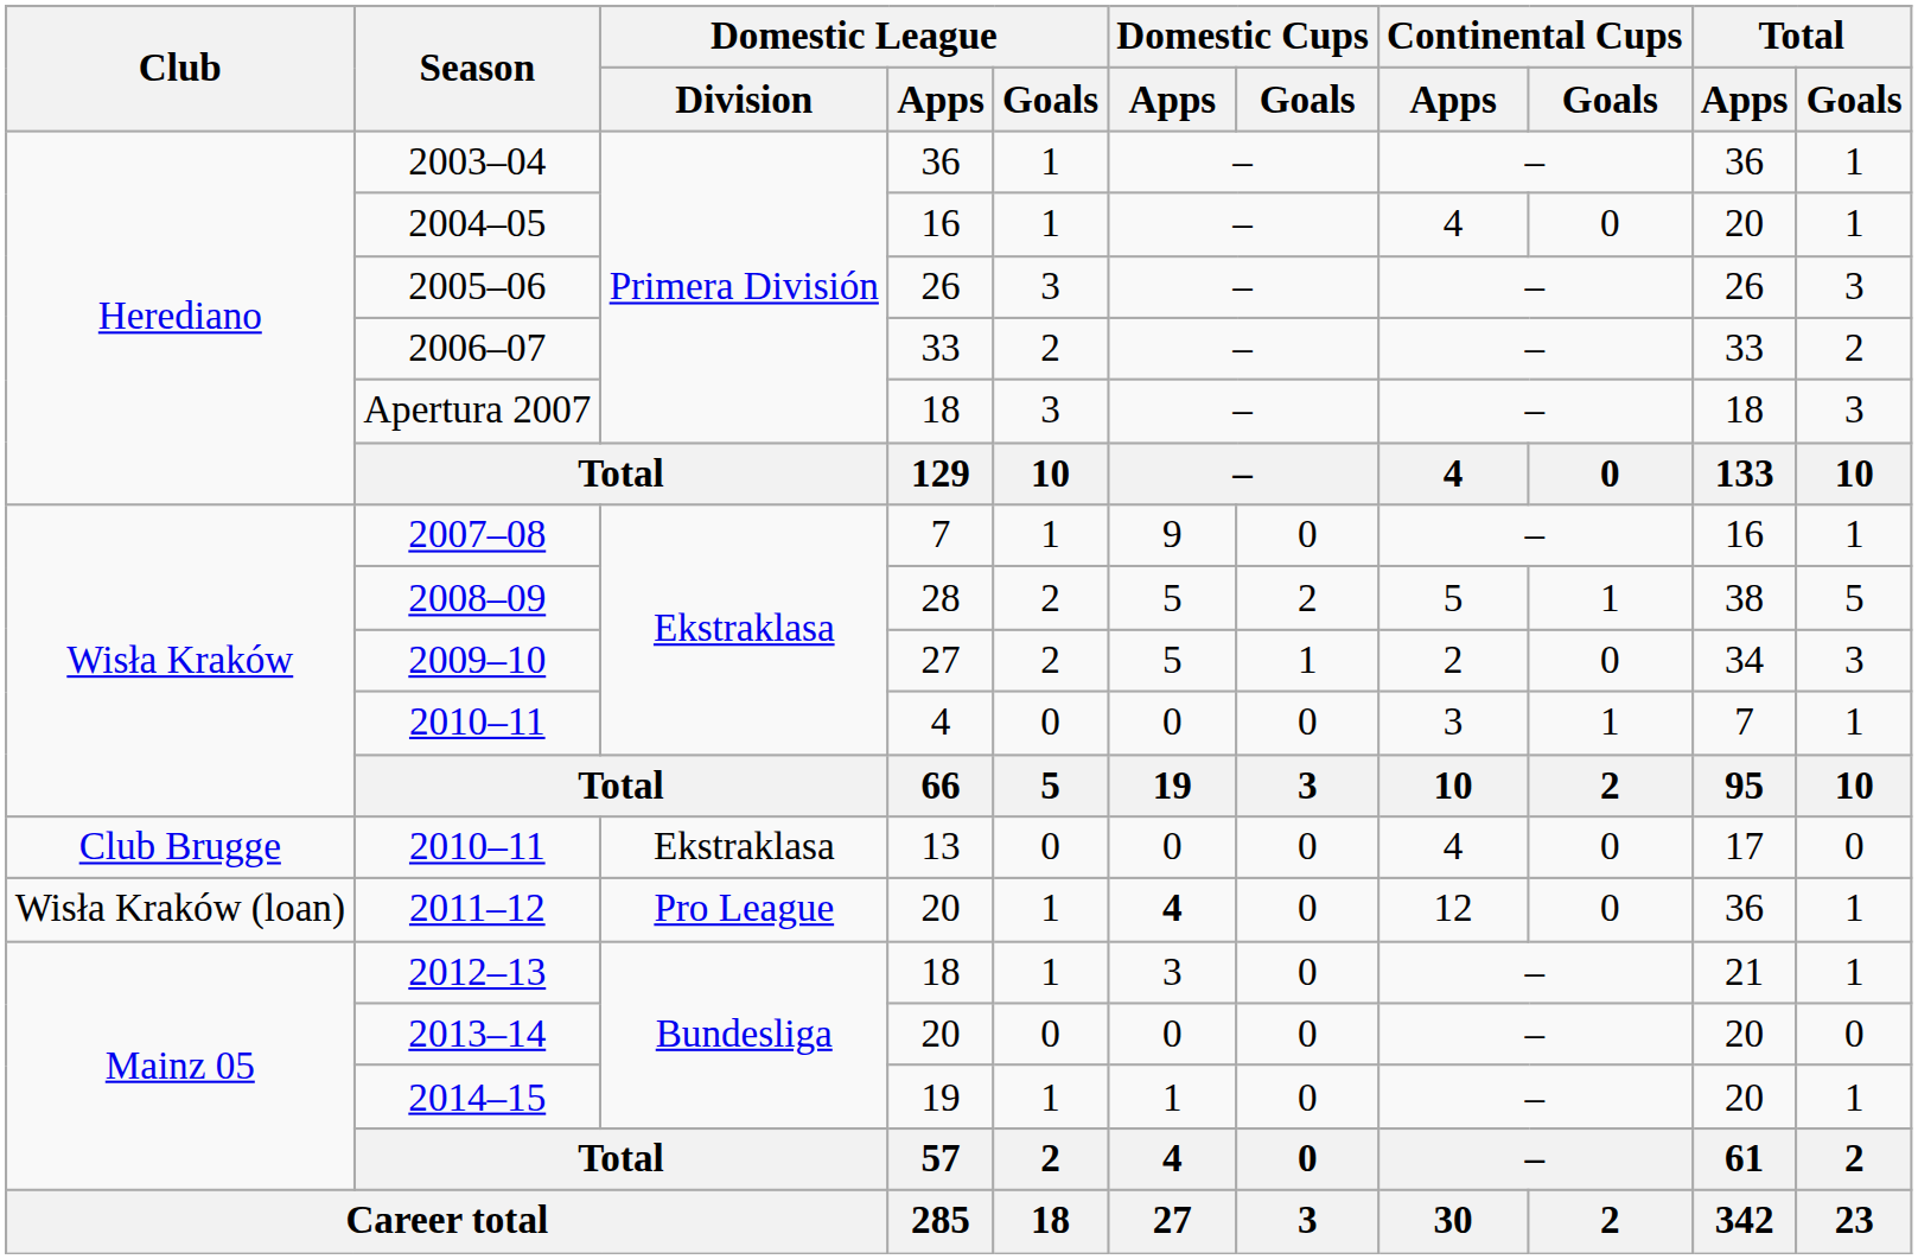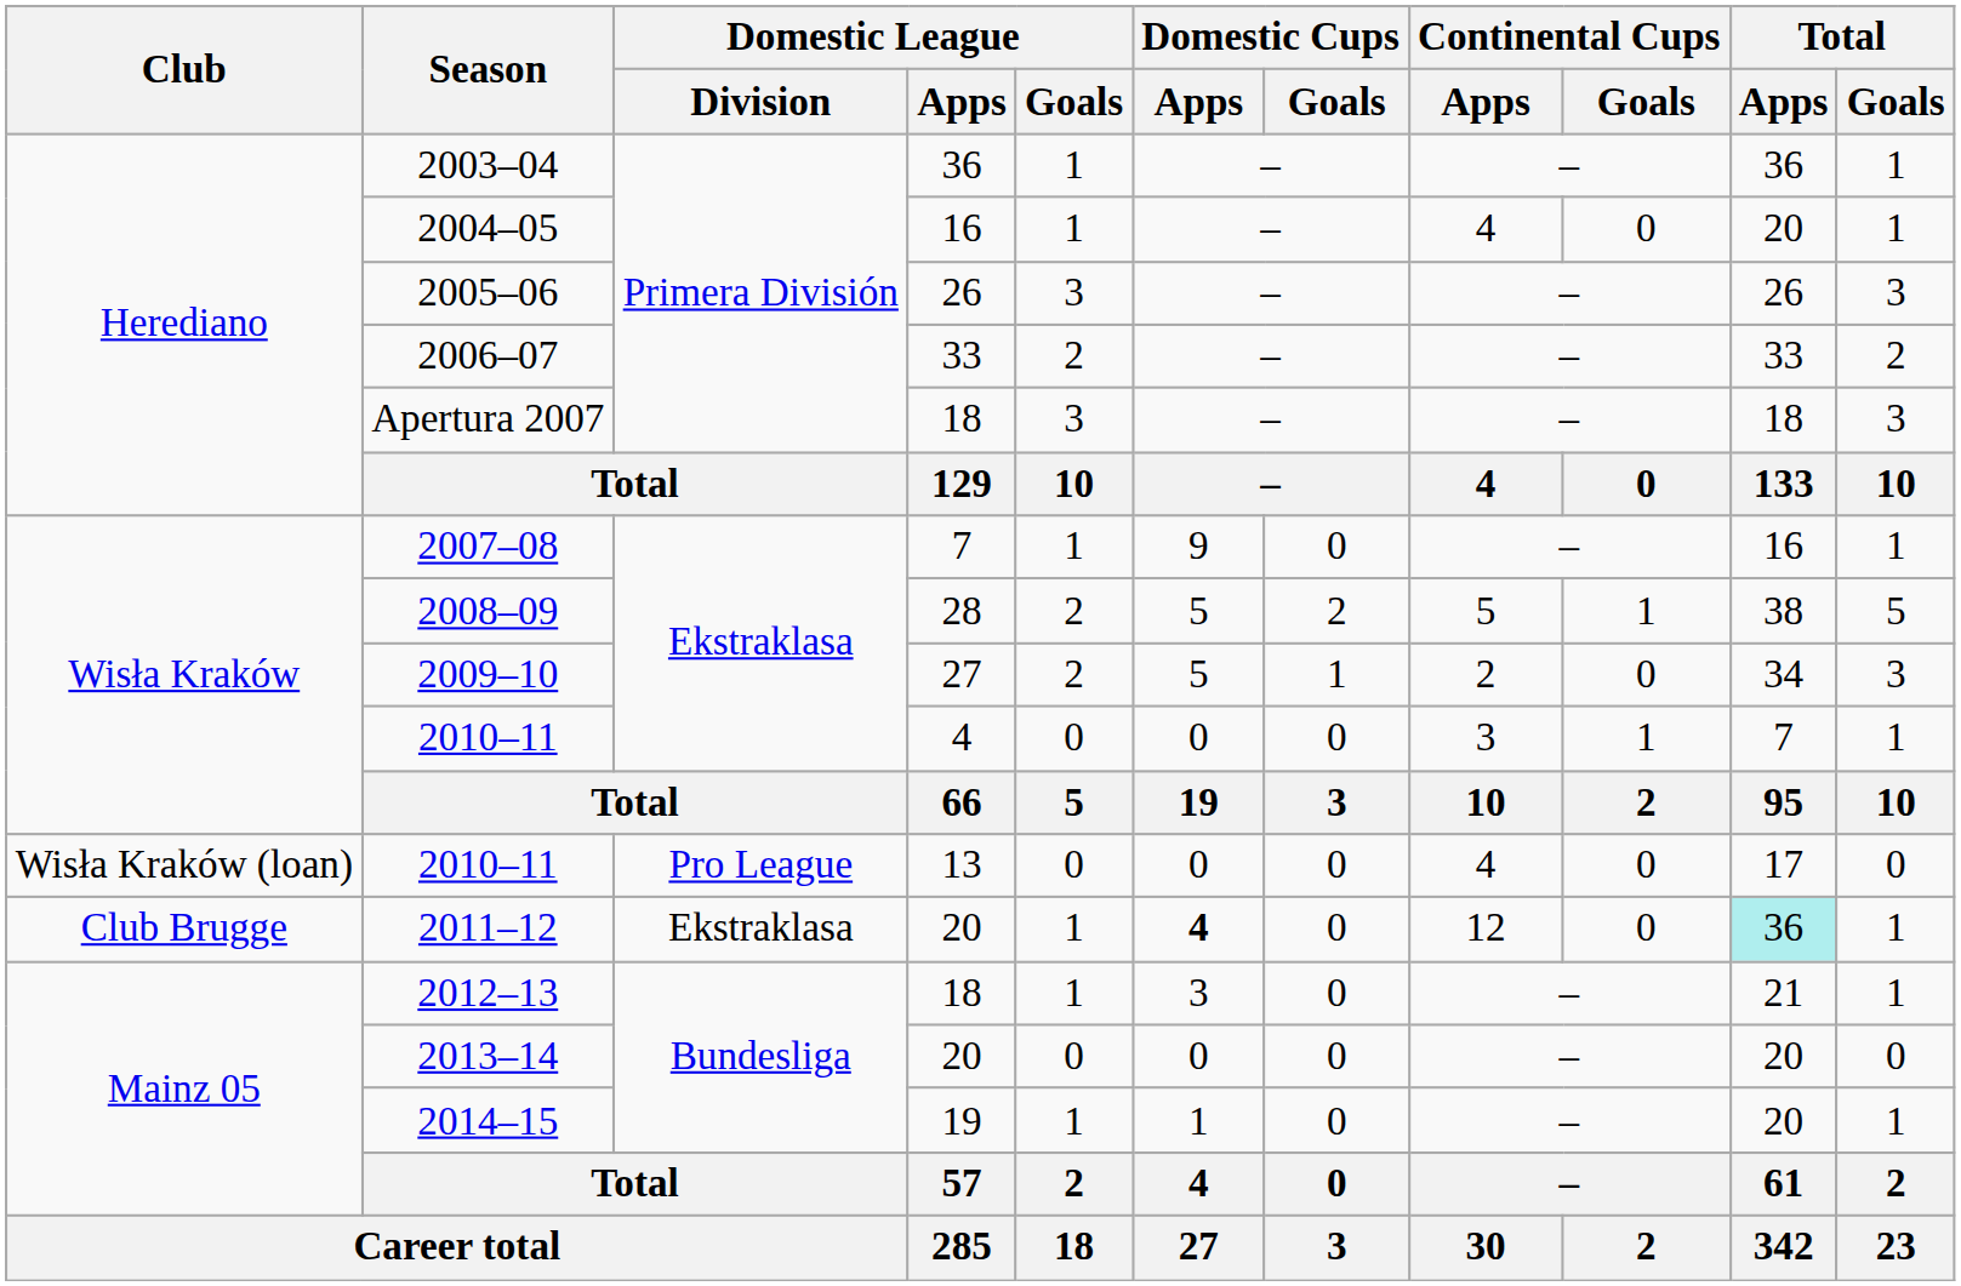 <table class="wikitable" style="text-align:center">
 <tr>
 <th rowspan="2">Club</th>
 <th rowspan="2">Season</th>
 <th colspan="3">Domestic League</th>
 <th colspan="2">Domestic Cups</th>
 <th colspan="2">Continental Cups</th>
 <th colspan="2">Total</th>
 </tr>
 <tr>
 <th>Division</th>
 <th>Apps</th>
 <th>Goals</th>
 <th>Apps</th>
 <th>Goals</th>
 <th>Apps</th>
 <th>Goals</th>
 <th>Apps</th>
 <th>Goals</th>
 </tr>
 <tr>
 <td rowspan="6"><a href='#'>Herediano</a></td>
 <td>2003–04</td>
 <td rowspan="5"><a href='#'>Primera División</a></td>
 <td>36</td>
 <td>1</td>
 <td colspan="2">–</td>
 <td colspan="2">–</td>
 <td>36</td>
 <td>1</td>
 </tr>
 <tr>
 <td>2004–05</td>
 <td>16</td>
 <td>1</td>
 <td colspan="2">–</td>
 <td>4</td>
 <td>0</td>
 <td>20</td>
 <td>1</td>
 </tr>
 <tr>
 <td>2005–06</td>
 <td>26</td>
 <td>3</td>
 <td colspan="2">–</td>
 <td colspan="2">–</td>
 <td>26</td>
 <td>3</td>
 </tr>
 <tr>
 <td>2006–07</td>
 <td>33</td>
 <td>2</td>
 <td colspan="2">–</td>
 <td colspan="2">–</td>
 <td>33</td>
 <td>2</td>
 </tr>
 <tr>
 <td>Apertura 2007</td>
 <td>18</td>
 <td>3</td>
 <td colspan="2">–</td>
 <td colspan="2">–</td>
 <td>18</td>
 <td>3</td>
 </tr>
 <tr>
 <th colspan="2">Total</th>
 <th>129</th>
 <th>10</th>
 <th colspan="2">–</th>
 <th>4</th>
 <th>0</th>
 <th>133</th>
 <th>10</th>
 </tr>
 <tr>
 <td rowspan="5"><a href='#'>Wisła Kraków</a></td>
 <td><a href='#'>2007–08</a></td>
 <td rowspan="4"><a href='#'>Ekstraklasa</a></td>
 <td>7</td>
 <td>1</td>
 <td>9</td>
 <td>0</td>
 <td colspan="2">–</td>
 <td>16</td>
 <td>1</td>
 </tr>
 <tr>
 <td><a href='#'>2008–09</a></td>
 <td>28</td>
 <td>2</td>
 <td>5</td>
 <td>2</td>
 <td>5</td>
 <td>1</td>
 <td>38</td>
 <td>5</td>
 </tr>
 <tr>
 <td><a href='#'>2009–10</a></td>
 <td>27</td>
 <td>2</td>
 <td>5</td>
 <td>1</td>
 <td>2</td>
 <td>0</td>
 <td>34</td>
 <td>3</td>
 </tr>
 <tr>
 <td><a href='#'>2010–11</a></td>
 <td>4</td>
 <td>0</td>
 <td>0</td>
 <td>0</td>
 <td>3</td>
 <td>1</td>
 <td>7</td>
 <td>1</td>
 </tr>
 <tr>
 <th colspan="2">Total</th>
 <th>66</th>
 <th>5</th>
 <th>19</th>
 <th>3</th>
 <th>10</th>
 <th>2</th>
 <th>95</th>
 <th>10</th>
 </tr>
 <tr>
-<td><a href='#'>Club Brugge</a></td>
+<td>Wisła Kraków (loan)</td>
 <td><a href='#'>2010–11</a></td>
-<td>Ekstraklasa</td>
+<td><a href='#'>Pro League</a></td>
 <td>13</td>
 <td>0</td>
 <td>0</td>
 <td>0</td>
 <td>4</td>
 <td>0</td>
 <td>17</td>
 <td>0</td>
 </tr>
 <tr>
-<td>Wisła Kraków (loan)</td>
+<td><a href='#'>Club Brugge</a></td>
 <td><a href='#'>2011–12</a></td>
-<td><a href='#'>Pro League</a></td>
+<td>Ekstraklasa</td>
 <td>20</td>
 <td>1</td>
 <td><strong>4</strong></td>
 <td>0</td>
 <td>12</td>
 <td>0</td>
-<td>36</td>
+<td style="background: paleturquoise;">36</td>
 <td>1</td>
 </tr>
 <tr>
 <td rowspan="4"><a href='#'>Mainz 05</a></td>
 <td><a href='#'>2012–13</a></td>
 <td rowspan="3"><a href='#'>Bundesliga</a></td>
 <td>18</td>
 <td>1</td>
 <td>3</td>
 <td>0</td>
 <td colspan="2">–</td>
 <td>21</td>
 <td>1</td>
 </tr>
 <tr>
 <td><a href='#'>2013–14</a></td>
 <td>20</td>
 <td>0</td>
 <td>0</td>
 <td>0</td>
 <td colspan="2">–</td>
 <td>20</td>
 <td>0</td>
 </tr>
 <tr>
 <td><a href='#'>2014–15</a></td>
 <td>19</td>
 <td>1</td>
 <td>1</td>
 <td>0</td>
 <td colspan="2">–</td>
 <td>20</td>
 <td>1</td>
 </tr>
 <tr>
 <th colspan="2">Total</th>
 <th>57</th>
 <th>2</th>
 <th>4</th>
 <th>0</th>
 <th colspan="2">–</th>
 <th>61</th>
 <th>2</th>
 </tr>
 <tr>
 <th colspan="3">Career total</th>
 <th>285</th>
 <th>18</th>
 <th>27</th>
 <th>3</th>
 <th>30</th>
 <th>2</th>
 <th>342</th>
 <th>23</th>
 </tr>
 </table>
